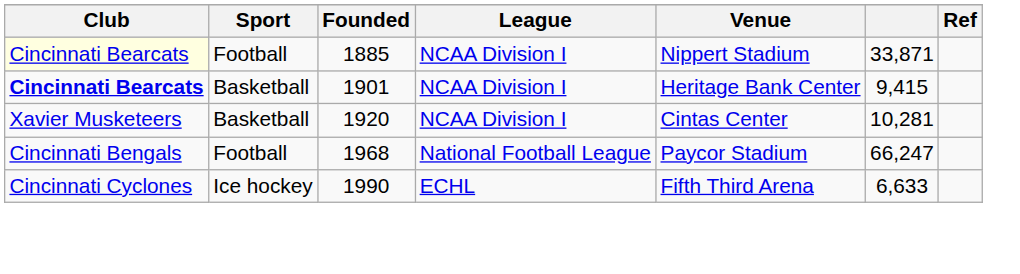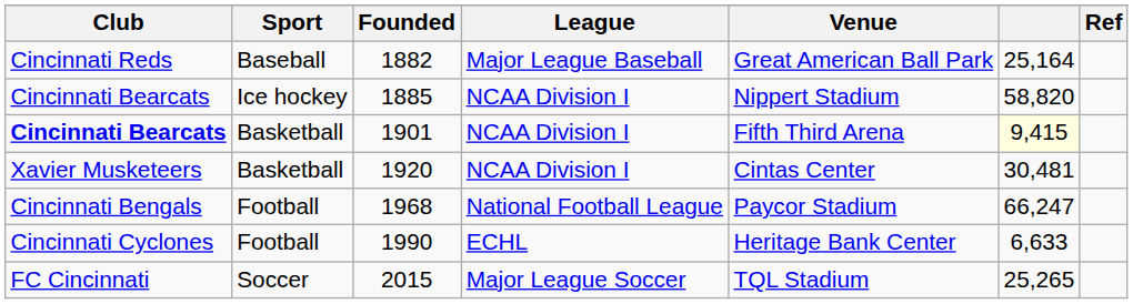 <table class="wikitable sortable">
 <tr>
 </tr>
 <tr>
 <th>Club</th>
 <th>Sport</th>
 <th>Founded</th>
 <th>League</th>
 <th>Venue</th>
 <th data-sort-type="number"> </th>
 <th>Ref</th>
 </tr>
 <tr>
-<td style="background: lightyellow;"><a href='#'>Cincinnati Bearcats</a></td>
-<td>Football</td>
+<td><a href='#'>Cincinnati Reds</a></td>
+<td>Baseball</td>
+<td style="text-align:center;">1882</td>
+<td><a href='#'>Major League Baseball</a></td>
+<td><a href='#'>Great American Ball Park</a></td>
+<td align=center>25,164</td>
+<td align=center></td>
+</tr>
+<tr>
+<td><a href='#'>Cincinnati Bearcats</a></td>
+<td>Ice hockey</td>
 <td align=center>1885</td>
 <td><a href='#'>NCAA Division I</a></td>
 <td><a href='#'>Nippert Stadium</a></td>
-<td align=center>33,871</td>
+<td align=center>58,820</td>
 <td align=center></td>
 </tr>
 <tr>
 <td><strong><a href='#'>Cincinnati Bearcats</a></strong></td>
 <td>Basketball</td>
 <td align=center>1901</td>
 <td><a href='#'>NCAA Division I</a></td>
-<td><a href='#'>Heritage Bank Center</a></td>
-<td align=center>9,415</td>
+<td><a href='#'>Fifth Third Arena</a></td>
+<td align=center style="background: lightyellow;">9,415</td>
 <td align=center></td>
 </tr>
 <tr>
 <td><a href='#'>Xavier Musketeers</a></td>
 <td>Basketball</td>
 <td align=center>1920</td>
 <td><a href='#'>NCAA Division I</a></td>
 <td><a href='#'>Cintas Center</a></td>
-<td align=center>10,281</td>
+<td align=center>30,481</td>
 <td align=center></td>
 </tr>
 <tr>
 <td><a href='#'>Cincinnati Bengals</a></td>
 <td>Football</td>
 <td align=center>1968</td>
 <td><a href='#'>National Football League</a></td>
 <td><a href='#'>Paycor Stadium</a></td>
 <td align=center>66,247</td>
 <td align=center></td>
 </tr>
 <tr>
 <td><a href='#'>Cincinnati Cyclones</a></td>
-<td>Ice hockey</td>
+<td>Football</td>
 <td style="text-align:center;">1990</td>
 <td><a href='#'>ECHL</a></td>
-<td><a href='#'>Fifth Third Arena</a></td>
+<td><a href='#'>Heritage Bank Center</a></td>
 <td align=center>6,633</td>
 <td align=center></td>
 </tr>
+<tr>
+<td><a href='#'>FC Cincinnati</a></td>
+<td>Soccer</td>
+<td style="text-align:center;">2015</td>
+<td><a href='#'>Major League Soccer</a></td>
+<td><a href='#'>TQL Stadium</a></td>
+<td align=center>25,265</td>
+<td align=center></td>
+</tr>
 </table>
